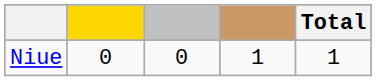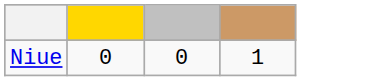 <table class="wikitable">
 <tr>
 <th></th>
 <th style="background-color:gold">      </th>
 <th style="background-color:silver">      </th>
 <th style="background-color:#CC9966">      </th>
-<th>Total</th>
 </tr>
 <tr align="center">
 <td> <a href='#'>Niue</a></td>
 <td>0</td>
 <td>0</td>
 <td>1</td>
-<td>1</td>
 </tr>
 </table>
